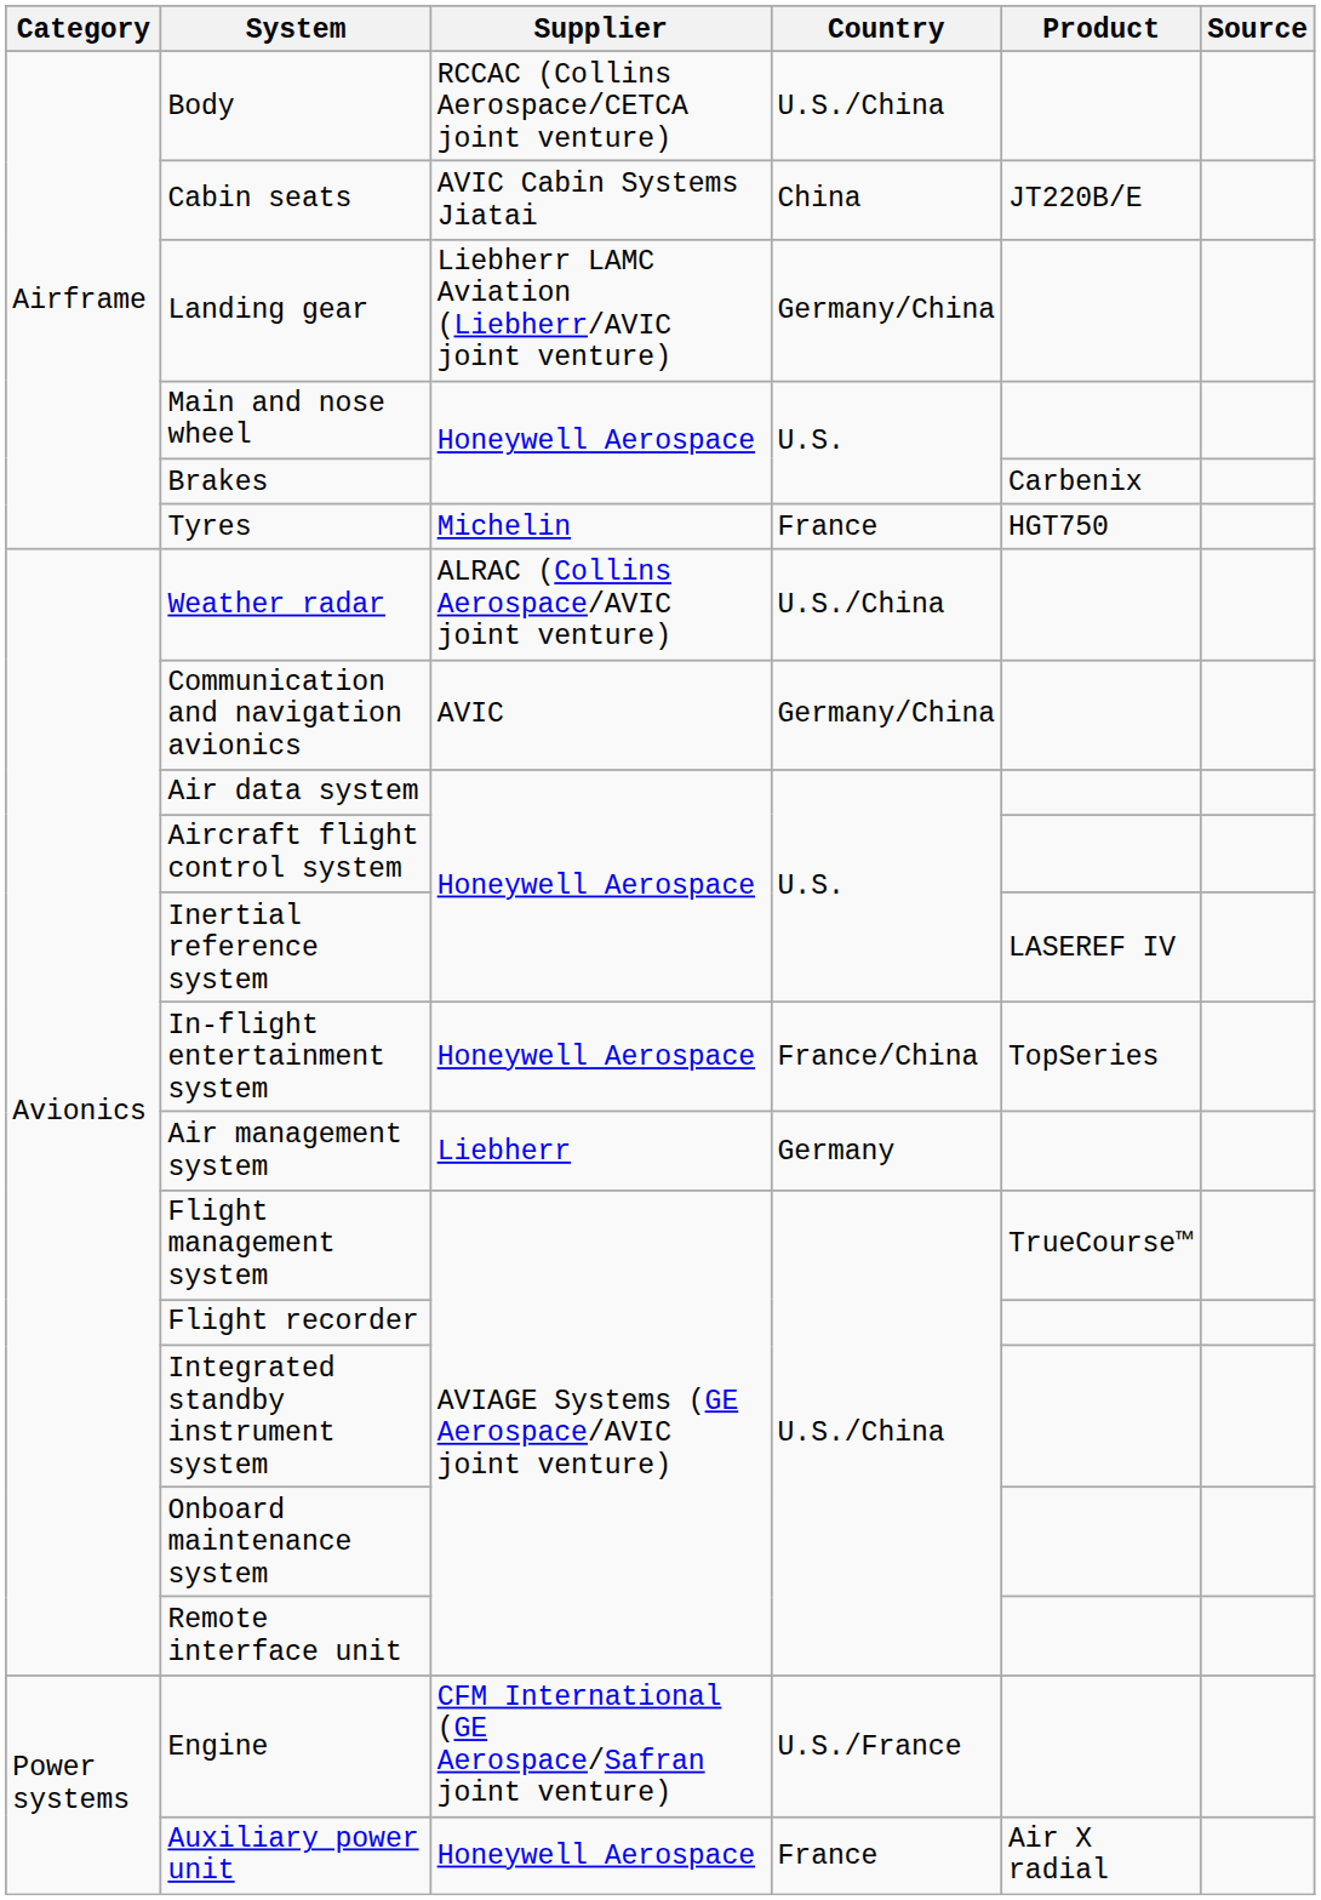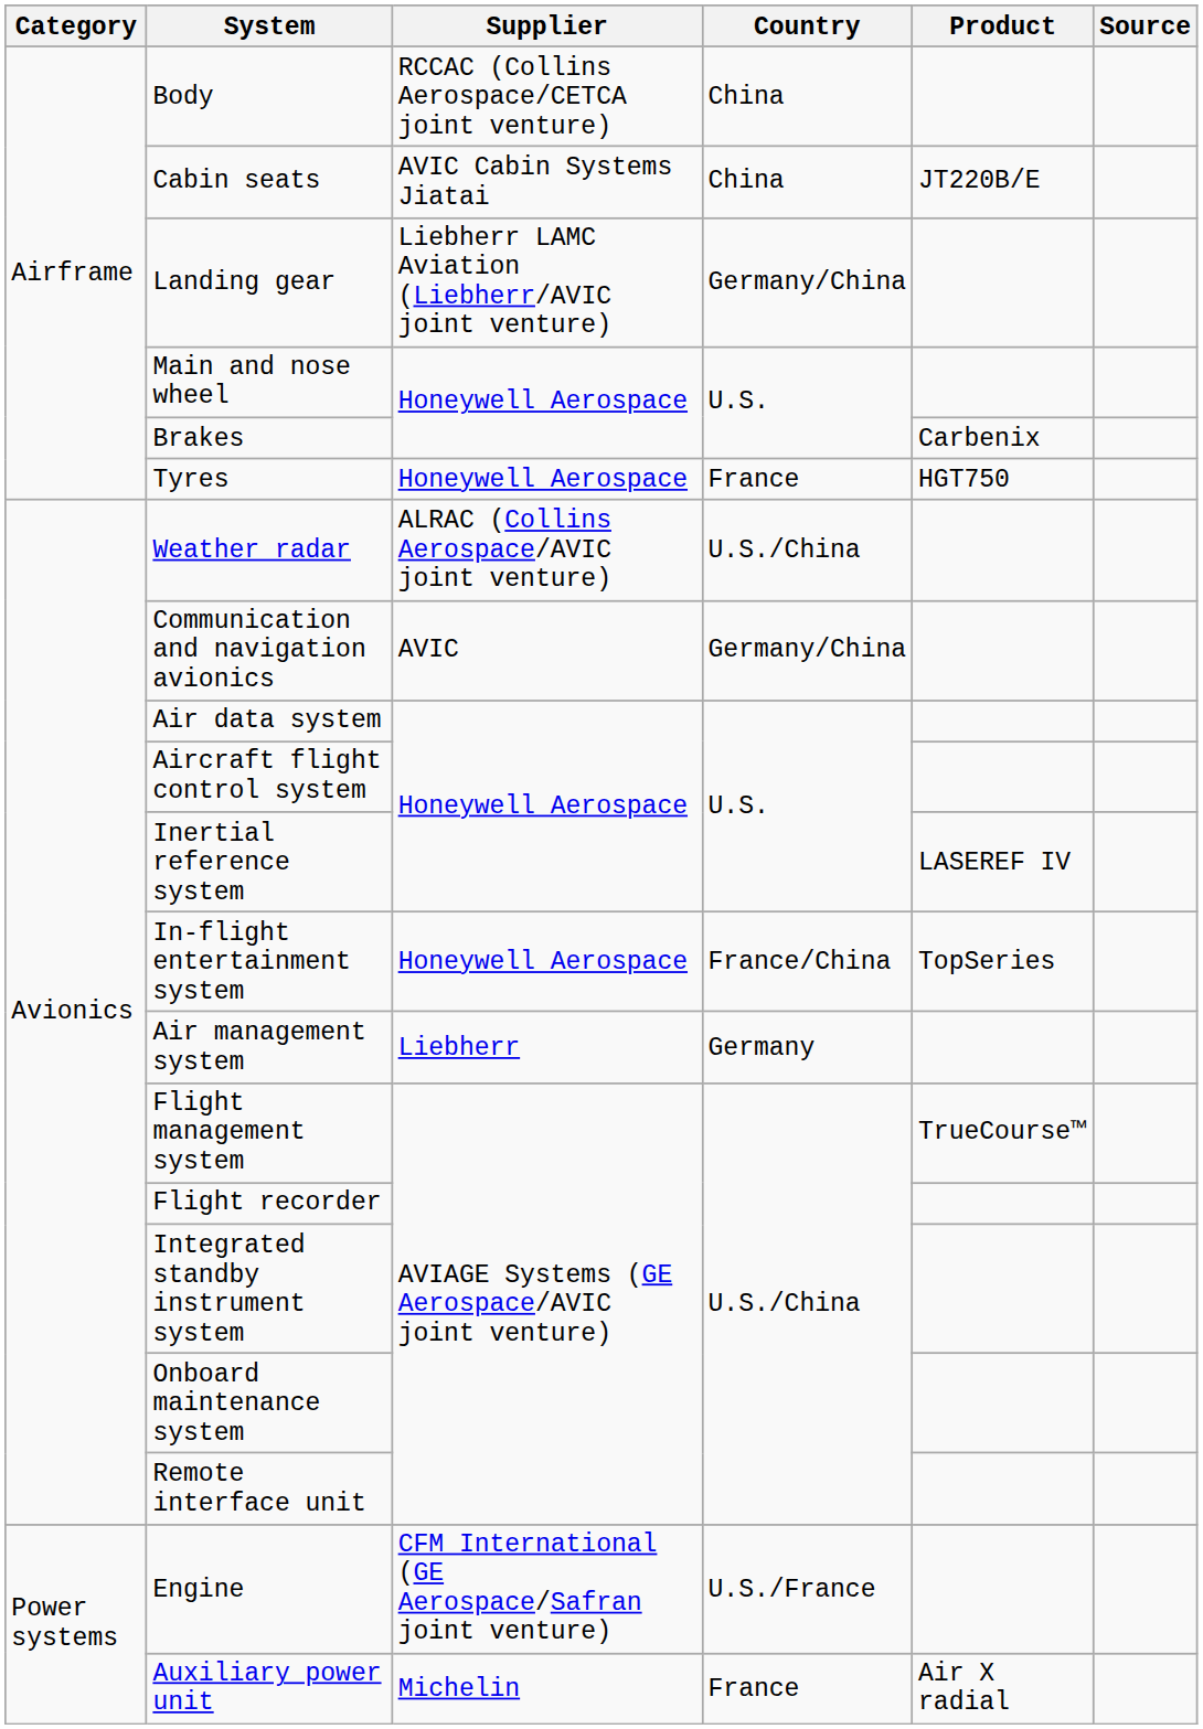 <table class="wikitable sortable">
 <tr>
 <th>Category</th>
 <th>System</th>
 <th>Supplier</th>
 <th>Country</th>
 <th>Product</th>
 <th>Source</th>
 </tr>
 <tr>
 <td rowspan="6">Airframe</td>
 <td>Body</td>
 <td>RCCAC (Collins Aerospace/CETCA joint venture)</td>
-<td>U.S./China</td>
+<td>China</td>
 <td></td>
 <td></td>
 </tr>
 <tr>
 <td>Cabin seats</td>
 <td>AVIC Cabin Systems Jiatai</td>
 <td>China</td>
 <td>JT220B/E</td>
 <td></td>
 </tr>
 <tr>
 <td>Landing gear</td>
 <td>Liebherr LAMC Aviation (<a href='#'>Liebherr</a>/AVIC joint venture)</td>
 <td>Germany/China</td>
 <td></td>
 <td></td>
 </tr>
 <tr>
 <td>Main and nose wheel</td>
 <td rowspan="2"><a href='#'>Honeywell Aerospace</a></td>
 <td rowspan="2">U.S.</td>
 <td></td>
 <td></td>
 </tr>
 <tr>
 <td>Brakes</td>
 <td>Carbenix</td>
 <td></td>
 </tr>
 <tr>
 <td>Tyres</td>
-<td><a href='#'>Michelin</a></td>
+<td><a href='#'>Honeywell Aerospace</a></td>
 <td>France</td>
 <td>HGT750</td>
 <td></td>
 </tr>
 <tr>
 <td rowspan="12">Avionics</td>
 <td><a href='#'>Weather radar</a></td>
 <td>ALRAC (<a href='#'>Collins Aerospace</a>/AVIC joint venture)</td>
 <td>U.S./China</td>
 <td></td>
 <td></td>
 </tr>
 <tr>
 <td>Communication and navigation avionics</td>
 <td>AVIC</td>
 <td>Germany/China</td>
 <td></td>
 <td></td>
 </tr>
 <tr>
 <td>Air data system</td>
 <td rowspan="3"><a href='#'>Honeywell Aerospace</a></td>
 <td rowspan="3">U.S.</td>
 <td></td>
 <td></td>
 </tr>
 <tr>
 <td>Aircraft flight control system</td>
 <td></td>
 <td></td>
 </tr>
 <tr>
 <td>Inertial reference system</td>
 <td>LASEREF IV</td>
 <td></td>
 </tr>
 <tr>
 <td>In-flight entertainment system</td>
 <td><a href='#'>Honeywell Aerospace</a></td>
 <td>France/China</td>
 <td>TopSeries</td>
 <td></td>
 </tr>
 <tr>
 <td>Air management system</td>
 <td><a href='#'>Liebherr</a></td>
 <td>Germany</td>
 <td></td>
 <td></td>
 </tr>
 <tr>
 <td>Flight management system</td>
 <td rowspan="5">AVIAGE Systems (<a href='#'>GE Aerospace</a>/AVIC joint venture)</td>
 <td rowspan="5">U.S./China</td>
 <td>TrueCourse™</td>
 <td></td>
 </tr>
 <tr>
 <td>Flight recorder</td>
 <td></td>
 <td></td>
 </tr>
 <tr>
 <td>Integrated standby instrument system</td>
 <td></td>
 <td></td>
 </tr>
 <tr>
 <td>Onboard maintenance system</td>
 <td></td>
 <td></td>
 </tr>
 <tr>
 <td>Remote interface unit</td>
 <td></td>
 <td></td>
 </tr>
 <tr>
 <td rowspan="2">Power systems</td>
 <td>Engine</td>
 <td><a href='#'>CFM International</a> (<a href='#'>GE Aerospace</a>/<a href='#'>Safran</a> joint venture)</td>
 <td>U.S./France</td>
 <td></td>
 <td></td>
 </tr>
 <tr>
 <td><a href='#'>Auxiliary power unit</a></td>
-<td><a href='#'>Honeywell Aerospace</a></td>
+<td><a href='#'>Michelin</a></td>
 <td>France</td>
 <td>Air X radial</td>
 <td></td>
 </tr>
 </table>
